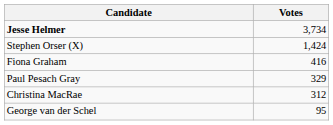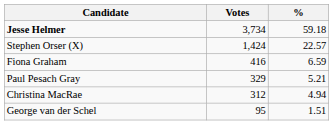 <table style="width:500px;" class="wikitable">
 <tr>
 <th align="center">Candidate</th>
 <th align="center">Votes</th>
+<th align="center">%</th>
 </tr>
 <tr>
 <td align="left"><strong>Jesse Helmer</strong></td>
 <td align="right">3,734</td>
+<td align="right">59.18</td>
 </tr>
 <tr>
 <td align="left">Stephen Orser (X)</td>
 <td align="right">1,424</td>
+<td align="right">22.57</td>
 </tr>
 <tr>
 <td align="left">Fiona Graham</td>
 <td align="right">416</td>
+<td align="right">6.59</td>
 </tr>
 <tr>
 <td align="left">Paul Pesach Gray</td>
 <td align="right">329</td>
+<td align="right">5.21</td>
 </tr>
 <tr>
 <td align="left">Christina MacRae</td>
 <td align="right">312</td>
+<td align="right">4.94</td>
 </tr>
 <tr>
 <td align="left">George van der Schel</td>
 <td align="right">95</td>
+<td align="right">1.51</td>
 </tr>
 </table>
